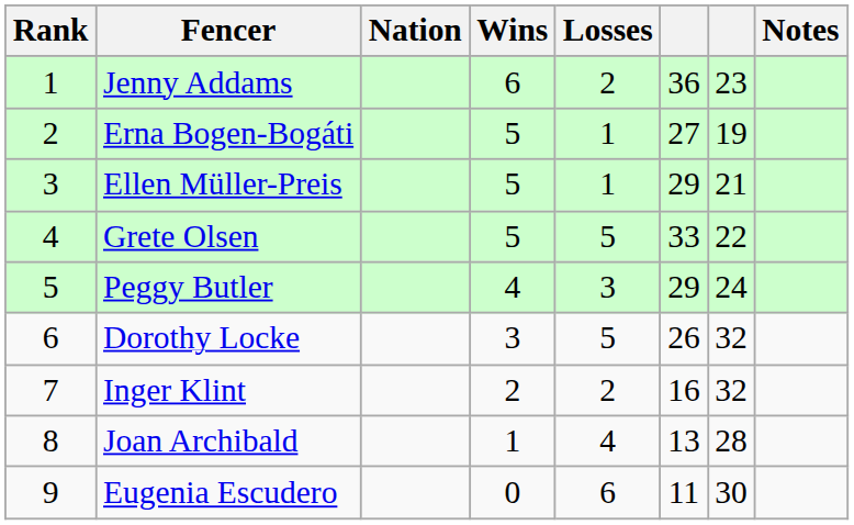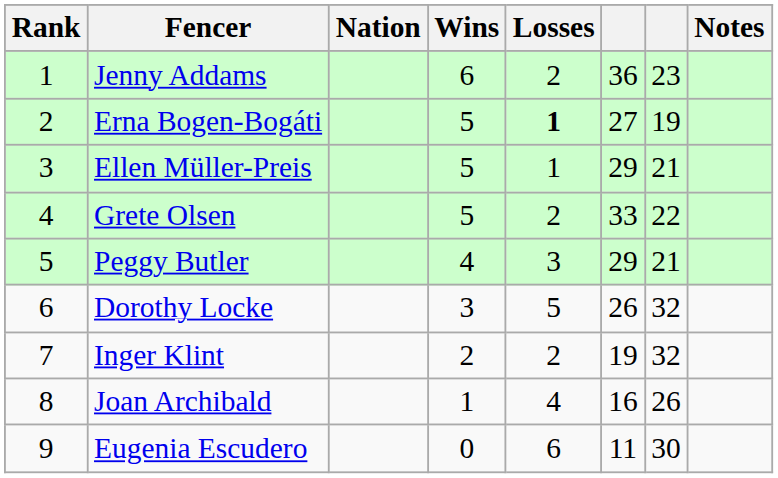 <table class="wikitable sortable" style="text-align: center;">
 <tr>
 <th>Rank</th>
 <th>Fencer</th>
 <th>Nation</th>
 <th>Wins</th>
 <th>Losses</th>
 <th></th>
 <th></th>
 <th>Notes</th>
 </tr>
 <tr style="background:#cfc;">
 <td>1</td>
 <td align=left><a href='#'>Jenny Addams</a></td>
 <td align=left></td>
 <td>6</td>
 <td>2</td>
 <td>36</td>
 <td>23</td>
 <td></td>
 </tr>
 <tr style="background:#cfc;">
 <td>2</td>
 <td align=left><a href='#'>Erna Bogen-Bogáti</a></td>
 <td align=left></td>
 <td>5</td>
-<td>1</td>
+<td><strong>1</strong></td>
 <td>27</td>
 <td>19</td>
 <td></td>
 </tr>
 <tr style="background:#cfc;">
 <td>3</td>
 <td align=left><a href='#'>Ellen Müller-Preis</a></td>
 <td align=left></td>
 <td>5</td>
 <td>1</td>
 <td>29</td>
 <td>21</td>
 <td></td>
 </tr>
 <tr style="background:#cfc;">
 <td>4</td>
 <td align=left><a href='#'>Grete Olsen</a></td>
 <td align=left></td>
 <td>5</td>
-<td>5</td>
+<td>2</td>
 <td>33</td>
 <td>22</td>
 <td></td>
 </tr>
 <tr style="background:#cfc;">
 <td>5</td>
 <td align=left><a href='#'>Peggy Butler</a></td>
 <td align=left></td>
 <td>4</td>
 <td>3</td>
 <td>29</td>
-<td>24</td>
+<td>21</td>
 <td></td>
 </tr>
 <tr>
 <td>6</td>
 <td align=left><a href='#'>Dorothy Locke</a></td>
 <td align=left></td>
 <td>3</td>
 <td>5</td>
 <td>26</td>
 <td>32</td>
 <td></td>
 </tr>
 <tr>
 <td>7</td>
 <td align=left><a href='#'>Inger Klint</a></td>
 <td align=left></td>
 <td>2</td>
 <td>2</td>
-<td>16</td>
+<td>19</td>
 <td>32</td>
 <td></td>
 </tr>
 <tr>
 <td>8</td>
 <td align=left><a href='#'>Joan Archibald</a></td>
 <td align=left></td>
 <td>1</td>
 <td>4</td>
-<td>13</td>
-<td>28</td>
+<td>16</td>
+<td>26</td>
 <td></td>
 </tr>
 <tr>
 <td>9</td>
 <td align=left><a href='#'>Eugenia Escudero</a></td>
 <td align=left></td>
 <td>0</td>
 <td>6</td>
 <td>11</td>
 <td>30</td>
 <td></td>
 </tr>
 </table>
